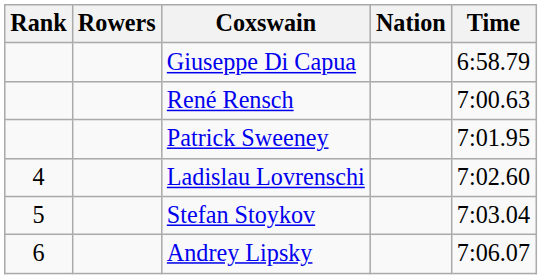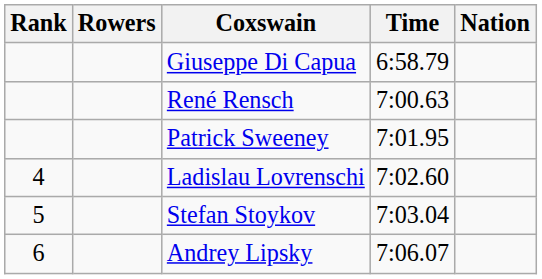 <table class="wikitable sortable" style="text-align:center">
 <tr>
 <th>Rank</th>
 <th>Rowers</th>
 <th>Coxswain</th>
+<th>Time</th>
 <th>Nation</th>
-<th>Time</th>
 </tr>
 <tr>
 <td></td>
 <td align=left data-sort-value="Abbagnale, Carmine"></td>
 <td align=left data-sort-value="Di Capua, Giuseppe"><a href='#'>Giuseppe Di Capua</a></td>
+<td>6:58.79</td>
 <td align=left></td>
-<td>6:58.79</td>
 </tr>
 <tr>
 <td></td>
 <td align=left data-sort-value="Kirchhoff, Detlef"></td>
 <td align=left data-sort-value="Rensch, René"><a href='#'>René Rensch</a></td>
+<td>7:00.63</td>
 <td align=left></td>
-<td>7:00.63</td>
 </tr>
 <tr>
 <td></td>
 <td align=left data-sort-value="Holmes, Andy"></td>
 <td align=left data-sort-value="Sweeney, Patrick"><a href='#'>Patrick Sweeney</a></td>
+<td>7:01.95</td>
 <td align=left></td>
-<td>7:01.95</td>
 </tr>
 <tr>
 <td>4</td>
 <td align=left data-sort-value="Popescu, Dimitrie"></td>
 <td align=left data-sort-value="Lovrenschi, Ladislau"><a href='#'>Ladislau Lovrenschi</a></td>
+<td>7:02.60</td>
 <td align=left></td>
-<td>7:02.60</td>
 </tr>
 <tr>
 <td>5</td>
 <td align=left data-sort-value="Andreev, Atanas"></td>
 <td align=left data-sort-value="Stoykov, Stefan"><a href='#'>Stefan Stoykov</a></td>
+<td>7:03.04</td>
 <td align=left></td>
-<td>7:03.04</td>
 </tr>
 <tr>
 <td>6</td>
 <td align=left data-sort-value="Kazantsev, Roman"></td>
 <td align=left data-sort-value="Lipsky, Andrey"><a href='#'>Andrey Lipsky</a></td>
+<td>7:06.07</td>
 <td align=left></td>
-<td>7:06.07</td>
 </tr>
 </table>
